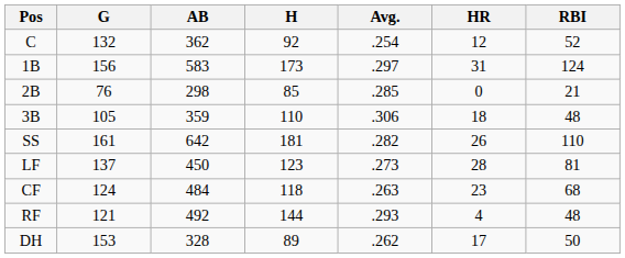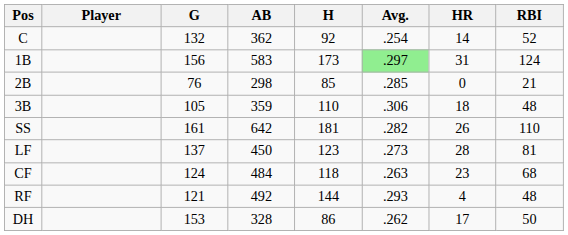 <table class="wikitable sortable">
 <tr>
 <th bgcolor="#DDDDFF" width="5%">Pos</th>
+<th bgcolor="#DDDDFF" width="16%">Player</th>
 <th bgcolor="#DDDDFF" width="9%">G</th>
 <th bgcolor="#DDDDFF" width="9%">AB</th>
 <th bgcolor="#DDDDFF" width="9%">H</th>
 <th bgcolor="#DDDDFF" width="9%">Avg.</th>
 <th bgcolor="#DDDDFF" width="9%">HR</th>
 <th bgcolor="#DDDDFF" width="9%">RBI</th>
 </tr>
 <tr align="center">
 <td>C</td>
+<td></td>
 <td>132</td>
 <td>362</td>
 <td>92</td>
 <td>.254</td>
-<td>12</td>
+<td>14</td>
 <td>52</td>
 </tr>
 <tr align="center">
 <td>1B</td>
+<td></td>
 <td>156</td>
 <td>583</td>
 <td>173</td>
-<td>.297</td>
+<td style="background: lightgreen;">.297</td>
 <td>31</td>
 <td>124</td>
 </tr>
 <tr align="center">
 <td>2B</td>
+<td></td>
 <td>76</td>
 <td>298</td>
 <td>85</td>
 <td>.285</td>
 <td>0</td>
 <td>21</td>
 </tr>
 <tr align="center">
 <td>3B</td>
+<td></td>
 <td>105</td>
 <td>359</td>
 <td>110</td>
 <td>.306</td>
 <td>18</td>
 <td>48</td>
 </tr>
 <tr align="center">
 <td>SS</td>
+<td></td>
 <td>161</td>
 <td>642</td>
 <td>181</td>
 <td>.282</td>
 <td>26</td>
 <td>110</td>
 </tr>
 <tr align="center">
 <td>LF</td>
+<td></td>
 <td>137</td>
 <td>450</td>
 <td>123</td>
 <td>.273</td>
 <td>28</td>
 <td>81</td>
 </tr>
 <tr align="center">
 <td>CF</td>
+<td></td>
 <td>124</td>
 <td>484</td>
 <td>118</td>
 <td>.263</td>
 <td>23</td>
 <td>68</td>
 </tr>
 <tr align="center">
 <td>RF</td>
+<td></td>
 <td>121</td>
 <td>492</td>
 <td>144</td>
 <td>.293</td>
 <td>4</td>
 <td>48</td>
 </tr>
 <tr align="center">
 <td>DH</td>
+<td></td>
 <td>153</td>
 <td>328</td>
-<td>89</td>
+<td>86</td>
 <td>.262</td>
 <td>17</td>
 <td>50</td>
 </tr>
 </table>
